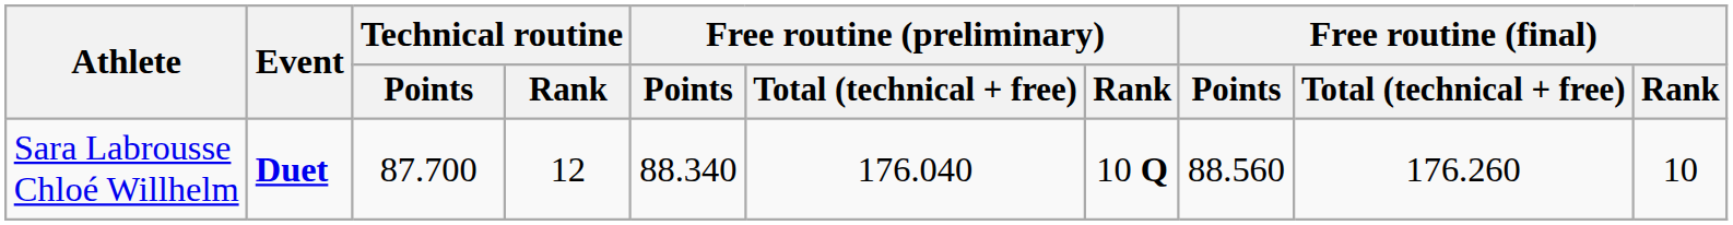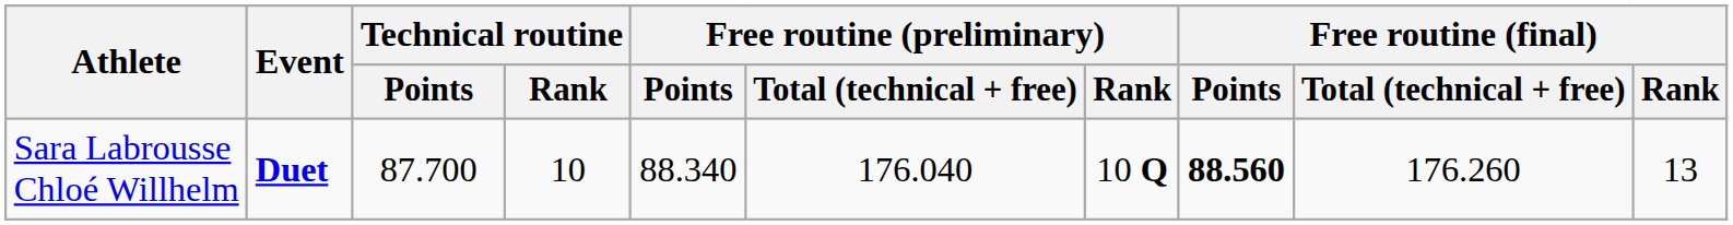 <table class="wikitable" style="font-size:90%">
 <tr>
 <th rowspan="2">Athlete</th>
 <th rowspan="2">Event</th>
 <th colspan=2>Technical routine</th>
 <th colspan=3>Free routine (preliminary)</th>
 <th colspan=3>Free routine (final)</th>
 </tr>
 <tr style="font-size:95%">
 <th>Points</th>
 <th>Rank</th>
 <th>Points</th>
 <th>Total (technical + free)</th>
 <th>Rank</th>
 <th>Points</th>
 <th>Total (technical + free)</th>
 <th>Rank</th>
 </tr>
 <tr align=center>
 <td align=left><a href='#'>Sara Labrousse</a><br><a href='#'>Chloé Willhelm</a></td>
 <td align=left><strong><a href='#'>Duet</a></strong></td>
 <td>87.700</td>
-<td>12</td>
+<td>10</td>
 <td>88.340</td>
 <td>176.040</td>
 <td>10 <strong>Q</strong></td>
-<td>88.560</td>
+<td><strong>88.560</strong></td>
 <td>176.260</td>
-<td>10</td>
+<td>13</td>
 </tr>
 </table>
